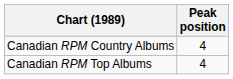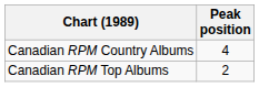 <table class="wikitable">
 <tr>
 <th>Chart (1989)</th>
 <th>Peak<br>position</th>
 </tr>
 <tr>
 <td>Canadian <em>RPM</em> Country Albums</td>
 <td align="center">4</td>
 </tr>
 <tr>
 <td>Canadian <em>RPM</em> Top Albums</td>
-<td align="center">4</td>
+<td align="center">2</td>
 </tr>
 </table>
